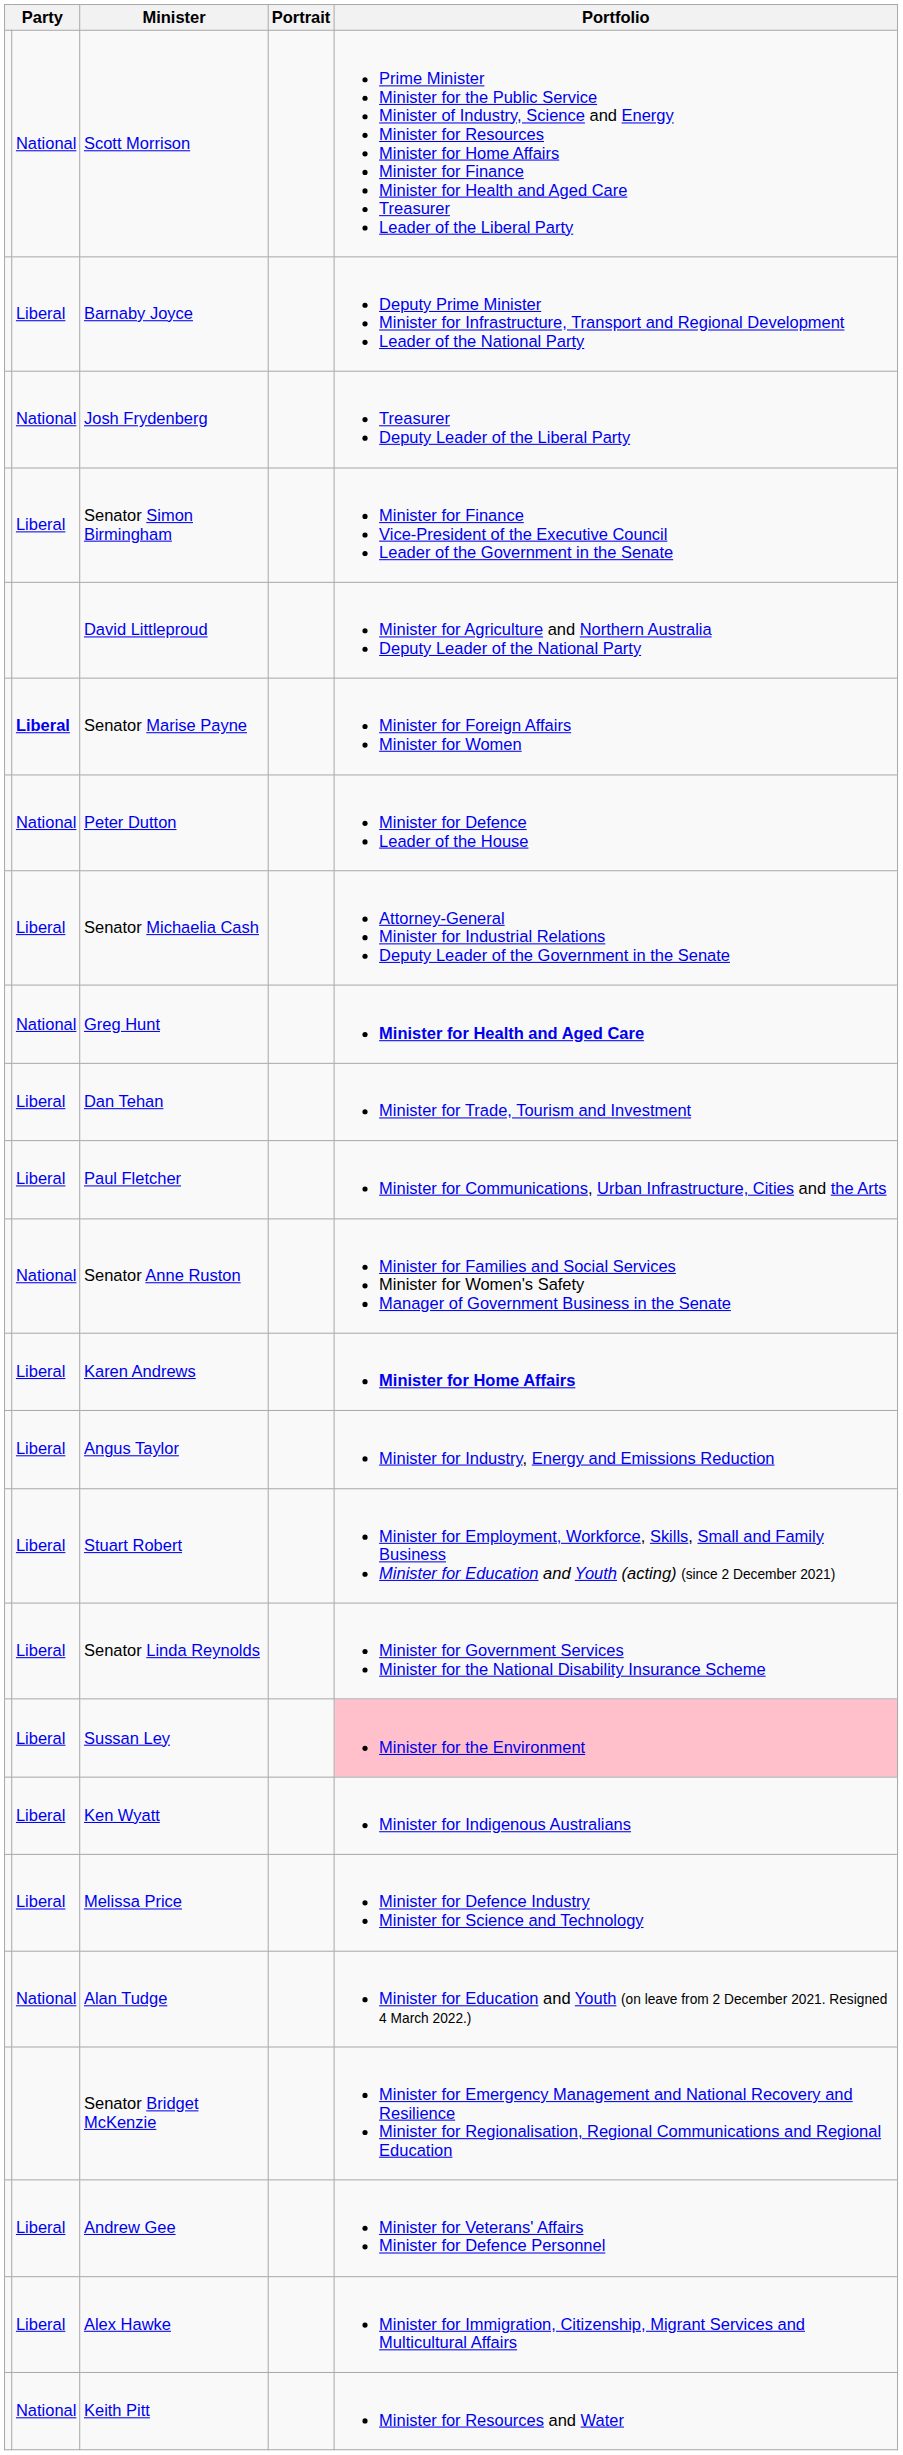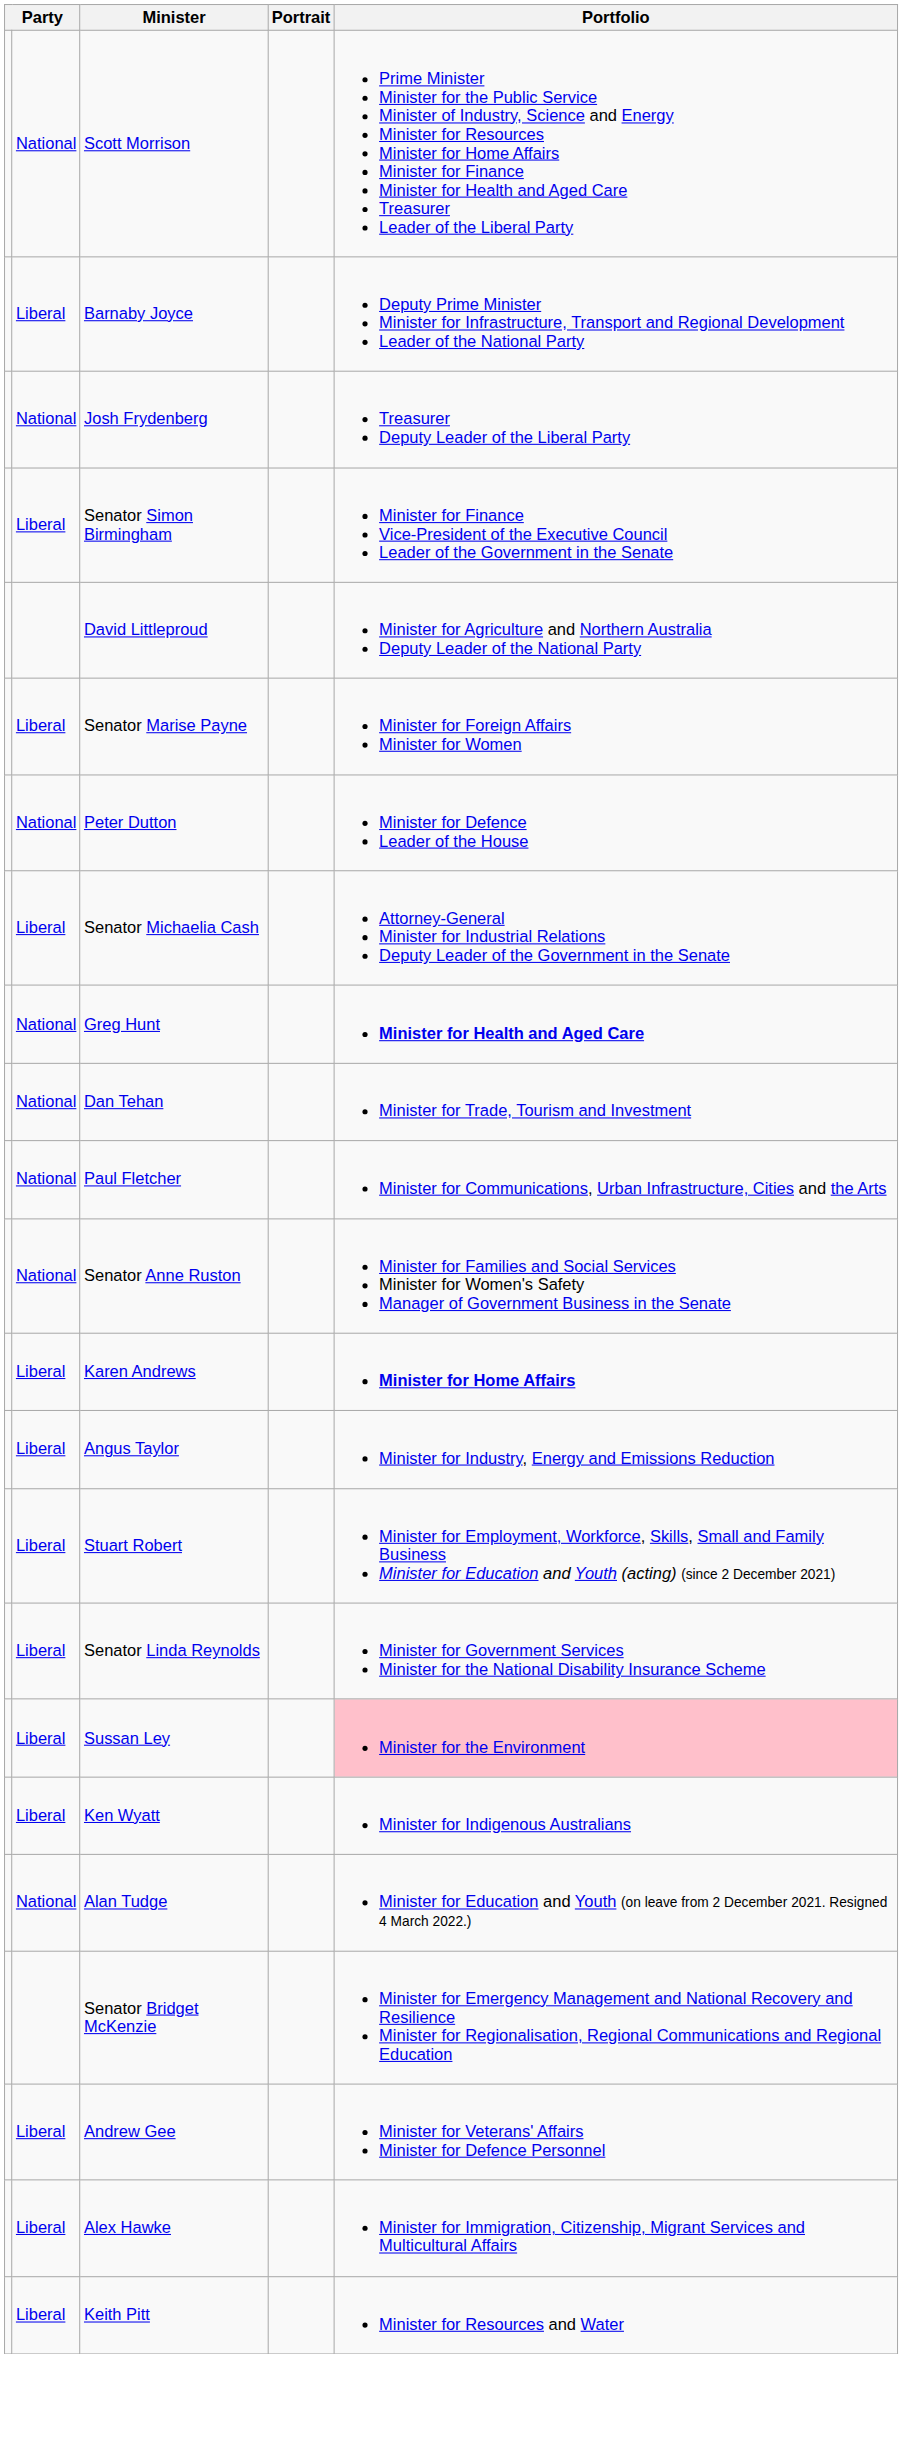 <table class="wikitable sortable">
 <tr>
 <th colspan="2">Party</th>
 <th>Minister</th>
 <th>Portrait</th>
 <th>Portfolio</th>
 </tr>
 <tr>
 <td></td>
 <td><a href='#'>National</a> </td>
 <td><a href='#'>Scott Morrison</a> </td>
 <td style="text-align:center"></td>
 <td><br><ul><li><a href='#'>Prime Minister</a></li><li><a href='#'>Minister for the Public Service</a></li><li><a href='#'>Minister of Industry, Science</a> and <a href='#'>Energy</a></li><li><a href='#'>Minister for Resources</a></li><li><a href='#'>Minister for Home Affairs</a></li><li><a href='#'>Minister for Finance</a></li><li><a href='#'>Minister for Health and Aged Care</a></li><li><a href='#'>Treasurer</a></li><li><a href='#'>Leader of the Liberal Party</a></li></ul></td>
 </tr>
 <tr>
 <td></td>
 <td><a href='#'>Liberal</a></td>
 <td><a href='#'>Barnaby Joyce</a> </td>
 <td style="text-align:center"></td>
 <td><br><ul><li><a href='#'>Deputy Prime Minister</a></li><li><a href='#'>Minister for Infrastructure, Transport and Regional Development</a></li><li><a href='#'>Leader of the National Party</a></li></ul></td>
 </tr>
 <tr>
 <td></td>
 <td><a href='#'>National</a></td>
 <td><a href='#'>Josh Frydenberg</a> </td>
 <td style="text-align:center"></td>
 <td><br><ul><li><a href='#'>Treasurer</a></li><li><a href='#'>Deputy Leader of the Liberal Party</a></li></ul></td>
 </tr>
 <tr>
 <td></td>
 <td><a href='#'>Liberal</a></td>
 <td>Senator <a href='#'>Simon Birmingham</a></td>
 <td style="text-align:center"></td>
 <td><br><ul><li><a href='#'>Minister for Finance</a></li><li><a href='#'>Vice-President of the Executive Council</a></li><li><a href='#'>Leader of the Government in the Senate</a></li></ul></td>
 </tr>
 <tr>
 <td></td>
 <td></td>
 <td><a href='#'>David Littleproud</a> </td>
 <td style="text-align:center"></td>
 <td><br><ul><li><a href='#'>Minister for Agriculture</a> and <a href='#'>Northern Australia</a></li><li><a href='#'>Deputy Leader of the National Party</a></li></ul></td>
 </tr>
 <tr>
 <td></td>
-<td><strong><a href='#'>Liberal</a></strong></td>
+<td><a href='#'>Liberal</a></td>
 <td>Senator <a href='#'>Marise Payne</a></td>
 <td style="text-align:center"></td>
 <td><br><ul><li><a href='#'>Minister for Foreign Affairs</a></li><li><a href='#'>Minister for Women</a></li></ul></td>
 </tr>
 <tr>
 <td></td>
 <td><a href='#'>National</a> </td>
 <td><a href='#'>Peter Dutton</a> </td>
 <td style="text-align:center"></td>
 <td><br><ul><li><a href='#'>Minister for Defence</a></li><li><a href='#'>Leader of the House</a></li></ul></td>
 </tr>
 <tr>
 <td></td>
 <td><a href='#'>Liberal</a></td>
 <td>Senator <a href='#'>Michaelia Cash</a></td>
 <td style="text-align:center"></td>
 <td><br><ul><li><a href='#'>Attorney-General</a></li><li><a href='#'>Minister for Industrial Relations</a></li><li><a href='#'>Deputy Leader of the Government in the Senate</a></li></ul></td>
 </tr>
 <tr>
 <td></td>
 <td><a href='#'>National</a> </td>
 <td><a href='#'>Greg Hunt</a> </td>
 <td style="text-align:center"></td>
 <td><strong><br><ul><li><a href='#'>Minister for Health and Aged Care</a></li></ul></strong></td>
 </tr>
 <tr>
 <td></td>
-<td><a href='#'>Liberal</a></td>
+<td><a href='#'>National</a> </td>
 <td><a href='#'>Dan Tehan</a> </td>
 <td style="text-align:center"></td>
 <td><br><ul><li><a href='#'>Minister for Trade, Tourism and Investment</a></li></ul></td>
 </tr>
 <tr>
 <td></td>
-<td><a href='#'>Liberal</a></td>
+<td><a href='#'>National</a> </td>
 <td><a href='#'>Paul Fletcher</a> </td>
 <td style="text-align:center"></td>
 <td><br><ul><li><a href='#'>Minister for Communications</a>, <a href='#'>Urban Infrastructure, Cities</a> and <a href='#'>the Arts</a></li></ul></td>
 </tr>
 <tr>
 <td></td>
 <td><a href='#'>National</a></td>
 <td>Senator <a href='#'>Anne Ruston</a></td>
 <td style="text-align:center"></td>
 <td><br><ul><li><a href='#'>Minister for Families and Social Services</a></li><li>Minister for Women's Safety</li><li><a href='#'>Manager of Government Business in the Senate</a></li></ul></td>
 </tr>
 <tr>
 <td></td>
 <td><a href='#'>Liberal</a> </td>
 <td><a href='#'>Karen Andrews</a> </td>
 <td style="text-align:center"></td>
 <td><strong><br><ul><li><a href='#'>Minister for Home Affairs</a></li></ul></strong></td>
 </tr>
 <tr>
 <td></td>
 <td><a href='#'>Liberal</a></td>
 <td><a href='#'>Angus Taylor</a> </td>
 <td style="text-align:center"></td>
 <td><br><ul><li><a href='#'>Minister for Industry</a>, <a href='#'>Energy and Emissions Reduction</a></li></ul></td>
 </tr>
 <tr>
 <td></td>
 <td><a href='#'>Liberal</a> </td>
 <td><a href='#'>Stuart Robert</a> </td>
 <td style="text-align:center"></td>
 <td><br><ul><li><a href='#'>Minister for Employment, Workforce</a>, <a href='#'>Skills</a>, <a href='#'>Small and Family Business</a></li><li><em><a href='#'>Minister for Education</a> and <a href='#'>Youth</a> (acting)</em> <small>(since 2 December 2021)</small></li></ul></td>
 </tr>
 <tr>
 <td></td>
 <td><a href='#'>Liberal</a></td>
 <td>Senator <a href='#'>Linda Reynolds</a> </td>
 <td style="text-align:center"></td>
 <td><br><ul><li><a href='#'>Minister for Government Services</a></li><li><a href='#'>Minister for the National Disability Insurance Scheme</a></li></ul></td>
 </tr>
 <tr>
 <td></td>
 <td><a href='#'>Liberal</a></td>
 <td><a href='#'>Sussan Ley</a> </td>
 <td style="text-align:center"></td>
 <td style="background: pink;"><br><ul><li><a href='#'>Minister for the Environment</a></li></ul></td>
 </tr>
 <tr>
 <td></td>
 <td><a href='#'>Liberal</a></td>
 <td><a href='#'>Ken Wyatt</a> </td>
 <td style="text-align:center"></td>
 <td><br><ul><li><a href='#'>Minister for Indigenous Australians</a></li></ul></td>
 </tr>
 <tr>
 <td></td>
-<td><a href='#'>Liberal</a></td>
-<td><a href='#'>Melissa Price</a> </td>
-<td style="text-align:center"></td>
-<td><br><ul><li><a href='#'>Minister for Defence Industry</a></li><li><a href='#'>Minister for Science and Technology</a></li></ul></td>
-</tr>
-<tr>
-<td></td>
 <td><a href='#'>National</a></td>
 <td><a href='#'>Alan Tudge</a> </td>
 <td style="text-align:center"></td>
 <td><br><ul><li><a href='#'>Minister for Education</a> and <a href='#'>Youth</a> <small>(on leave from 2 December 2021. Resigned 4 March 2022.)</small></li></ul></td>
 </tr>
 <tr>
 <td></td>
 <td></td>
 <td>Senator <a href='#'>Bridget McKenzie</a></td>
 <td style="text-align:center"></td>
 <td><br><ul><li><a href='#'>Minister for Emergency Management and National Recovery and Resilience</a></li><li><a href='#'>Minister for Regionalisation, Regional Communications and Regional Education</a></li></ul></td>
 </tr>
 <tr>
 <td></td>
 <td><a href='#'>Liberal</a></td>
 <td><a href='#'>Andrew Gee</a> </td>
 <td style="text-align:center"></td>
 <td><br><ul><li><a href='#'>Minister for Veterans' Affairs</a></li><li><a href='#'>Minister for Defence Personnel</a></li></ul></td>
 </tr>
 <tr>
 <td></td>
 <td><a href='#'>Liberal</a></td>
 <td><a href='#'>Alex Hawke</a> </td>
 <td style="text-align:center"></td>
 <td><br><ul><li><a href='#'>Minister for Immigration, Citizenship, Migrant Services and Multicultural Affairs</a></li></ul></td>
 </tr>
 <tr>
 <td></td>
-<td><a href='#'>National</a> </td>
+<td><a href='#'>Liberal</a></td>
 <td><a href='#'>Keith Pitt</a> </td>
 <td style="text-align:center"></td>
 <td><br><ul><li><a href='#'>Minister for Resources</a> and <a href='#'>Water</a></li></ul></td>
 </tr>
 </table>
